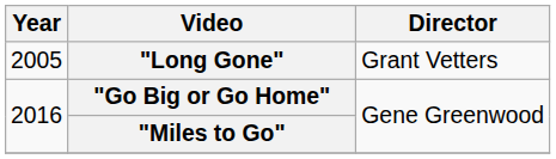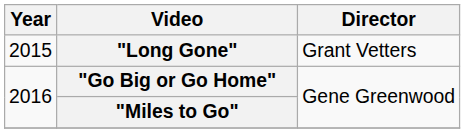 <table class="wikitable plainrowheaders">
 <tr>
 <th>Year</th>
 <th style="width:12em;">Video</th>
 <th>Director</th>
 </tr>
 <tr>
-<td>2005</td>
+<td>2015</td>
 <th scope="row">"Long Gone"</th>
 <td>Grant Vetters</td>
 </tr>
 <tr>
 <td rowspan="2">2016</td>
 <th scope="row">"Go Big or Go Home"</th>
 <td rowspan="2">Gene Greenwood</td>
 </tr>
 <tr>
 <th scope="row">"Miles to Go"</th>
 </tr>
 <tr>
 </tr>
 </table>
